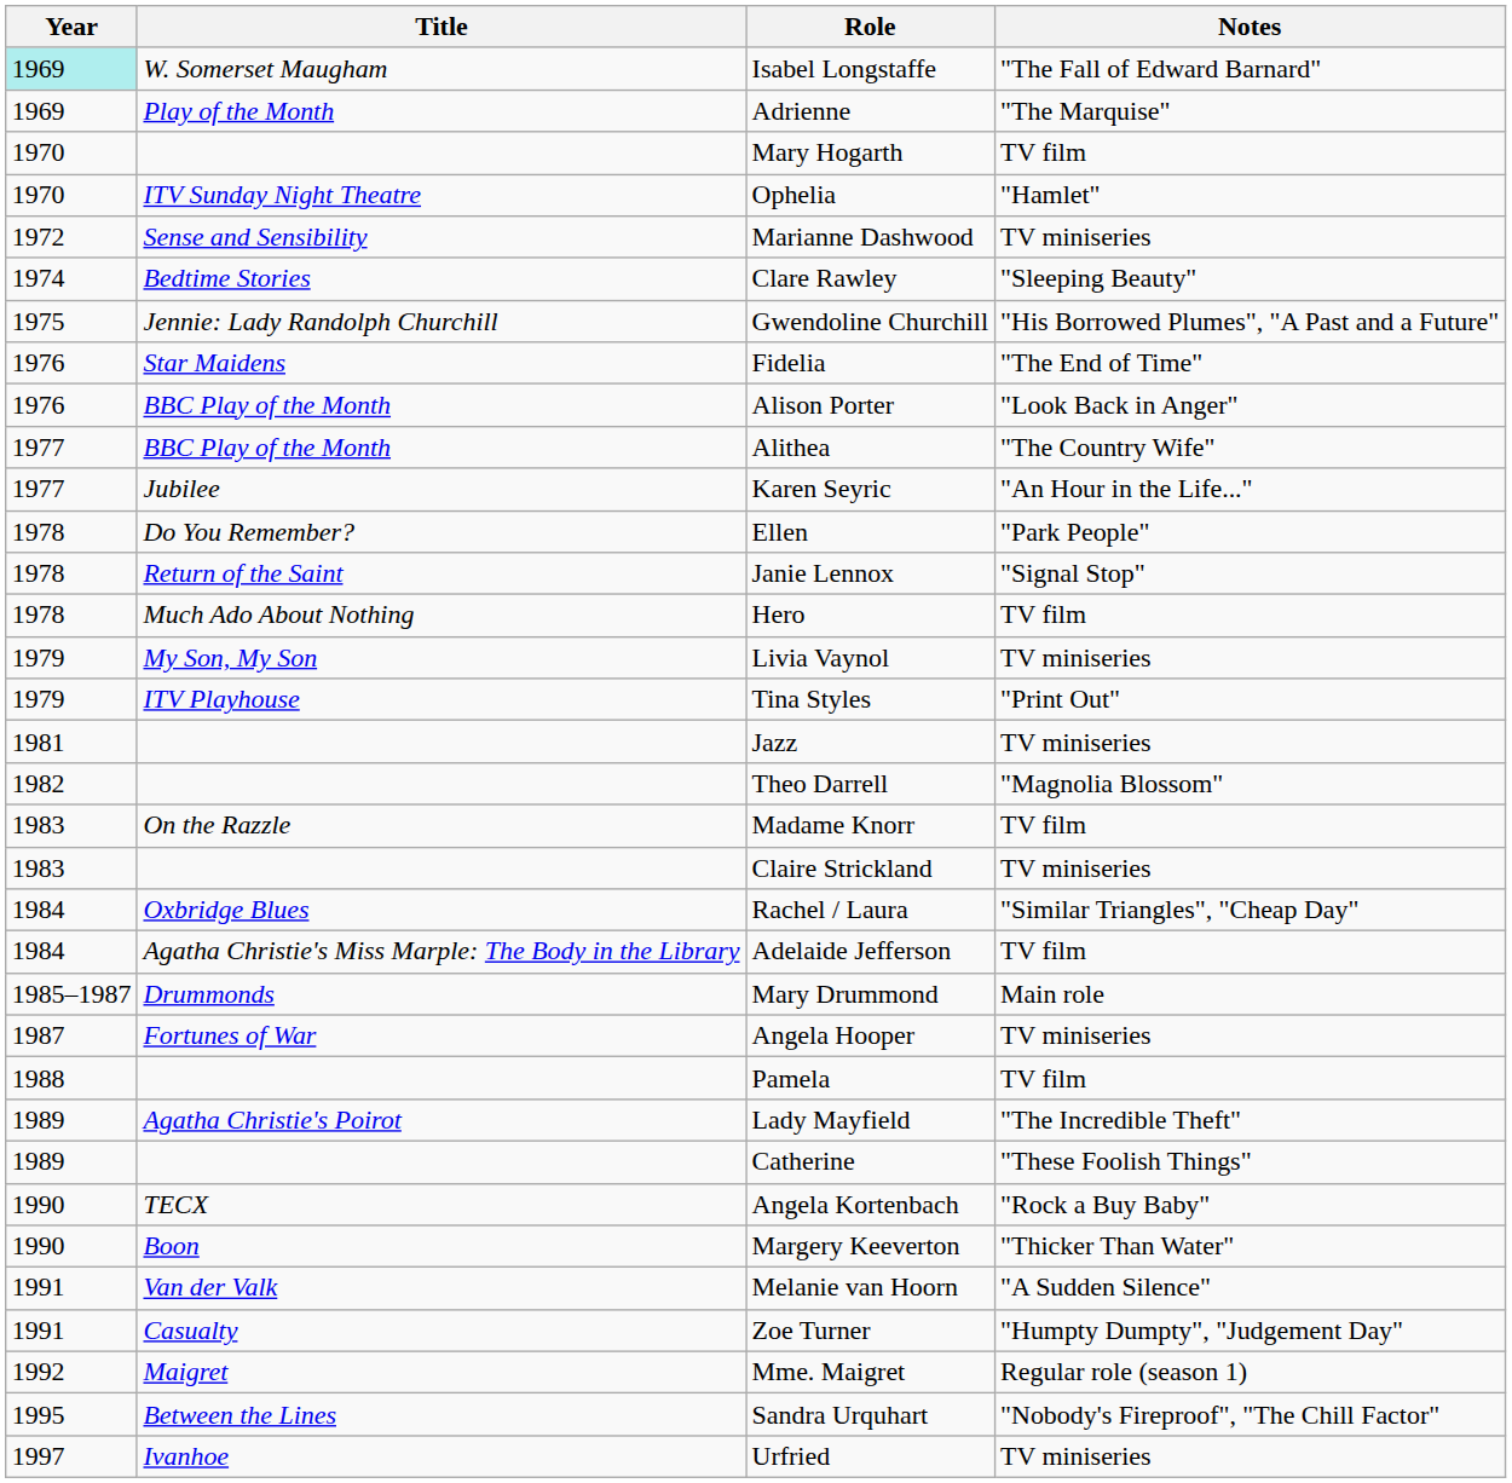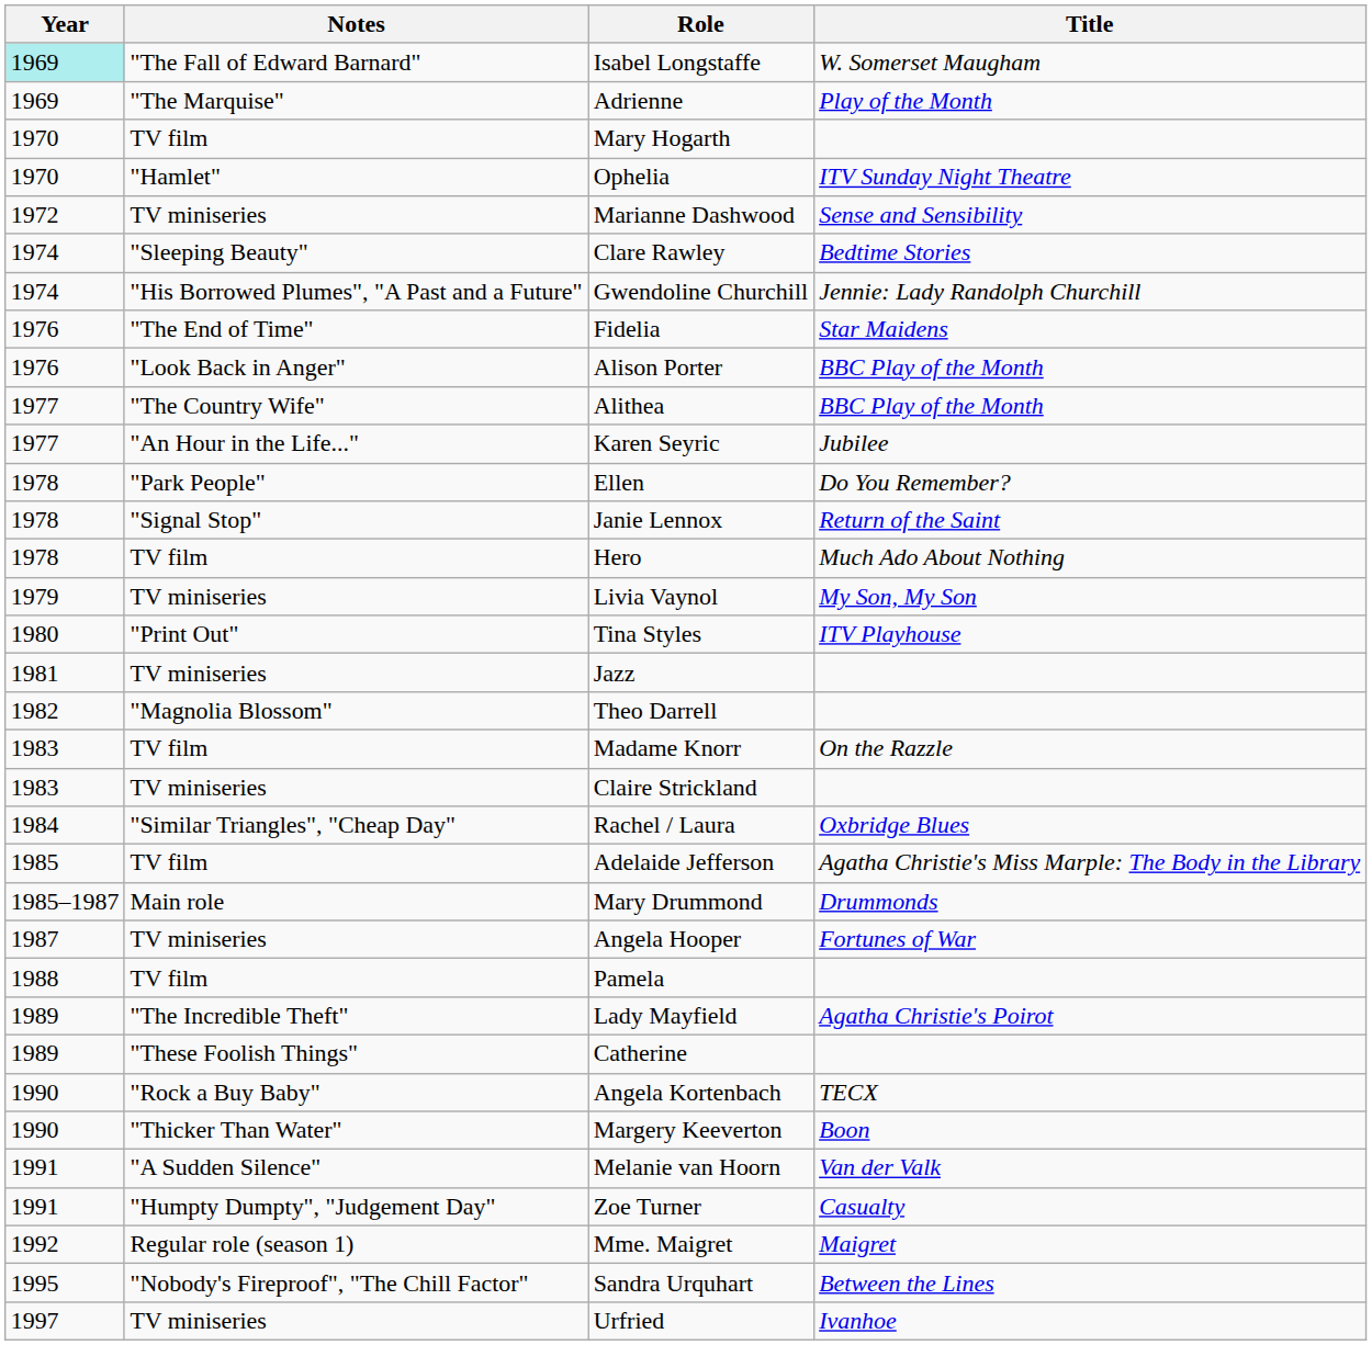 <table class="wikitable sortable">
 <tr>
 <th>Year</th>
+<th class="unsortable">Notes</th>
+<th>Role</th>
 <th>Title</th>
-<th>Role</th>
-<th class="unsortable">Notes</th>
 </tr>
 <tr>
 <td style="background: paleturquoise;">1969</td>
+<td>"The Fall of Edward Barnard"</td>
+<td>Isabel Longstaffe</td>
 <td><em>W. Somerset Maugham</em></td>
-<td>Isabel Longstaffe</td>
-<td>"The Fall of Edward Barnard"</td>
 </tr>
 <tr>
 <td>1969</td>
+<td>"The Marquise"</td>
+<td>Adrienne</td>
 <td><em><a href='#'>Play of the Month</a></em></td>
-<td>Adrienne</td>
-<td>"The Marquise"</td>
 </tr>
 <tr>
 <td>1970</td>
+<td>TV film</td>
+<td>Mary Hogarth</td>
 <td><em></em></td>
-<td>Mary Hogarth</td>
-<td>TV film</td>
 </tr>
 <tr>
 <td>1970</td>
+<td>"Hamlet"</td>
+<td>Ophelia</td>
 <td><em><a href='#'>ITV Sunday Night Theatre</a></em></td>
-<td>Ophelia</td>
-<td>"Hamlet"</td>
 </tr>
 <tr>
 <td>1972</td>
+<td>TV miniseries</td>
+<td>Marianne Dashwood</td>
 <td><em><a href='#'>Sense and Sensibility</a></em></td>
-<td>Marianne Dashwood</td>
-<td>TV miniseries</td>
 </tr>
 <tr>
 <td>1974</td>
+<td>"Sleeping Beauty"</td>
+<td>Clare Rawley</td>
 <td><em><a href='#'>Bedtime Stories</a></em></td>
-<td>Clare Rawley</td>
-<td>"Sleeping Beauty"</td>
 </tr>
 <tr>
-<td>1975</td>
+<td>1974</td>
+<td>"His Borrowed Plumes", "A Past and a Future"</td>
+<td>Gwendoline Churchill</td>
 <td><em>Jennie: Lady Randolph Churchill</em></td>
-<td>Gwendoline Churchill</td>
-<td>"His Borrowed Plumes", "A Past and a Future"</td>
 </tr>
 <tr>
 <td>1976</td>
+<td>"The End of Time"</td>
+<td>Fidelia</td>
 <td><em><a href='#'>Star Maidens</a></em></td>
-<td>Fidelia</td>
-<td>"The End of Time"</td>
 </tr>
 <tr>
 <td>1976</td>
+<td>"Look Back in Anger"</td>
+<td>Alison Porter</td>
 <td><em><a href='#'>BBC Play of the Month</a></em></td>
-<td>Alison Porter</td>
-<td>"Look Back in Anger"</td>
 </tr>
 <tr>
 <td>1977</td>
+<td>"The Country Wife"</td>
+<td>Alithea</td>
 <td><em><a href='#'>BBC Play of the Month</a></em></td>
-<td>Alithea</td>
-<td>"The Country Wife"</td>
 </tr>
 <tr>
 <td>1977</td>
+<td>"An Hour in the Life..."</td>
+<td>Karen Seyric</td>
 <td><em>Jubilee</em></td>
-<td>Karen Seyric</td>
-<td>"An Hour in the Life..."</td>
 </tr>
 <tr>
 <td>1978</td>
+<td>"Park People"</td>
+<td>Ellen</td>
 <td><em>Do You Remember?</em></td>
-<td>Ellen</td>
-<td>"Park People"</td>
 </tr>
 <tr>
 <td>1978</td>
+<td>"Signal Stop"</td>
+<td>Janie Lennox</td>
 <td><em><a href='#'>Return of the Saint</a></em></td>
-<td>Janie Lennox</td>
-<td>"Signal Stop"</td>
 </tr>
 <tr>
 <td>1978</td>
+<td>TV film</td>
+<td>Hero</td>
 <td><em>Much Ado About Nothing</em></td>
-<td>Hero</td>
-<td>TV film</td>
 </tr>
 <tr>
 <td>1979</td>
+<td>TV miniseries</td>
+<td>Livia Vaynol</td>
 <td><em><a href='#'>My Son, My Son</a></em></td>
-<td>Livia Vaynol</td>
-<td>TV miniseries</td>
 </tr>
 <tr>
-<td>1979</td>
+<td>1980</td>
+<td>"Print Out"</td>
+<td>Tina Styles</td>
 <td><em><a href='#'>ITV Playhouse</a></em></td>
-<td>Tina Styles</td>
-<td>"Print Out"</td>
 </tr>
 <tr>
 <td>1981</td>
+<td>TV miniseries</td>
+<td>Jazz</td>
 <td><em></em></td>
-<td>Jazz</td>
-<td>TV miniseries</td>
 </tr>
 <tr>
 <td>1982</td>
+<td>"Magnolia Blossom"</td>
+<td>Theo Darrell</td>
 <td><em></em></td>
-<td>Theo Darrell</td>
-<td>"Magnolia Blossom"</td>
 </tr>
 <tr>
 <td>1983</td>
+<td>TV film</td>
+<td>Madame Knorr</td>
 <td><em>On the Razzle</em></td>
-<td>Madame Knorr</td>
-<td>TV film</td>
 </tr>
 <tr>
 <td>1983</td>
+<td>TV miniseries</td>
+<td>Claire Strickland</td>
 <td><em></em></td>
-<td>Claire Strickland</td>
-<td>TV miniseries</td>
 </tr>
 <tr>
 <td>1984</td>
+<td>"Similar Triangles", "Cheap Day"</td>
+<td>Rachel / Laura</td>
 <td><em><a href='#'>Oxbridge Blues</a></em></td>
-<td>Rachel / Laura</td>
-<td>"Similar Triangles", "Cheap Day"</td>
 </tr>
 <tr>
-<td>1984</td>
+<td>1985</td>
+<td>TV film</td>
+<td>Adelaide Jefferson</td>
 <td><em>Agatha Christie's Miss Marple: <a href='#'>The Body in the Library</a></em></td>
-<td>Adelaide Jefferson</td>
-<td>TV film</td>
 </tr>
 <tr>
 <td>1985–1987</td>
+<td>Main role</td>
+<td>Mary Drummond</td>
 <td><em><a href='#'>Drummonds</a></em></td>
-<td>Mary Drummond</td>
-<td>Main role</td>
 </tr>
 <tr>
 <td>1987</td>
+<td>TV miniseries</td>
+<td>Angela Hooper</td>
 <td><em><a href='#'>Fortunes of War</a></em></td>
-<td>Angela Hooper</td>
-<td>TV miniseries</td>
 </tr>
 <tr>
 <td>1988</td>
+<td>TV film</td>
+<td>Pamela</td>
 <td><em></em></td>
-<td>Pamela</td>
-<td>TV film</td>
 </tr>
 <tr>
 <td>1989</td>
+<td>"The Incredible Theft"</td>
+<td>Lady Mayfield</td>
 <td><em><a href='#'>Agatha Christie's Poirot</a></em></td>
-<td>Lady Mayfield</td>
-<td>"The Incredible Theft"</td>
 </tr>
 <tr>
 <td>1989</td>
+<td>"These Foolish Things"</td>
+<td>Catherine</td>
 <td><em></em></td>
-<td>Catherine</td>
-<td>"These Foolish Things"</td>
 </tr>
 <tr>
 <td>1990</td>
+<td>"Rock a Buy Baby"</td>
+<td>Angela Kortenbach</td>
 <td><em>TECX</em></td>
-<td>Angela Kortenbach</td>
-<td>"Rock a Buy Baby"</td>
 </tr>
 <tr>
 <td>1990</td>
+<td>"Thicker Than Water"</td>
+<td>Margery Keeverton</td>
 <td><em><a href='#'>Boon</a></em></td>
-<td>Margery Keeverton</td>
-<td>"Thicker Than Water"</td>
 </tr>
 <tr>
 <td>1991</td>
+<td>"A Sudden Silence"</td>
+<td>Melanie van Hoorn</td>
 <td><em><a href='#'>Van der Valk</a></em></td>
-<td>Melanie van Hoorn</td>
-<td>"A Sudden Silence"</td>
 </tr>
 <tr>
 <td>1991</td>
+<td>"Humpty Dumpty", "Judgement Day"</td>
+<td>Zoe Turner</td>
 <td><em><a href='#'>Casualty</a></em></td>
-<td>Zoe Turner</td>
-<td>"Humpty Dumpty", "Judgement Day"</td>
 </tr>
 <tr>
 <td>1992</td>
+<td>Regular role (season 1)</td>
+<td>Mme. Maigret</td>
 <td><em><a href='#'>Maigret</a></em></td>
-<td>Mme. Maigret</td>
-<td>Regular role (season 1)</td>
 </tr>
 <tr>
 <td>1995</td>
+<td>"Nobody's Fireproof", "The Chill Factor"</td>
+<td>Sandra Urquhart</td>
 <td><em><a href='#'>Between the Lines</a></em></td>
-<td>Sandra Urquhart</td>
-<td>"Nobody's Fireproof", "The Chill Factor"</td>
 </tr>
 <tr>
 <td>1997</td>
+<td>TV miniseries</td>
+<td>Urfried</td>
 <td><em><a href='#'>Ivanhoe</a></em></td>
-<td>Urfried</td>
-<td>TV miniseries</td>
 </tr>
 </table>
